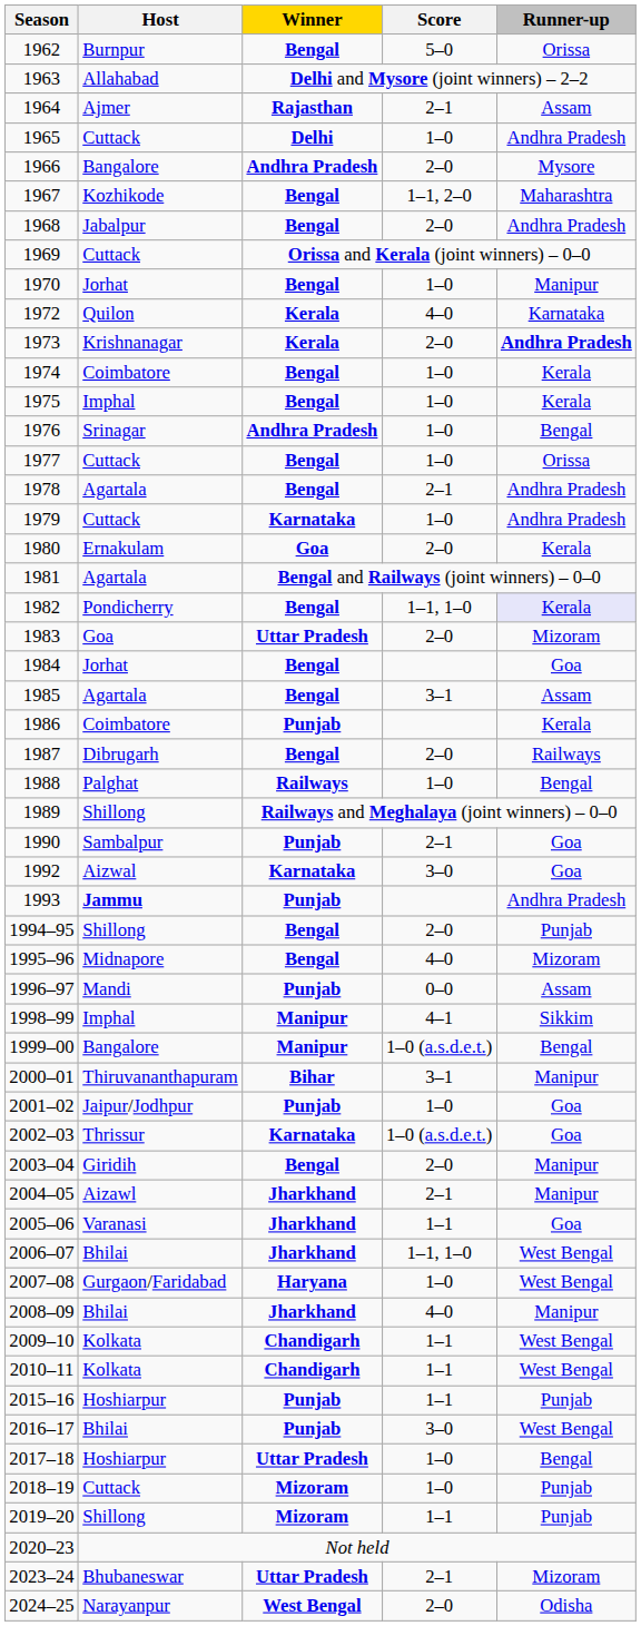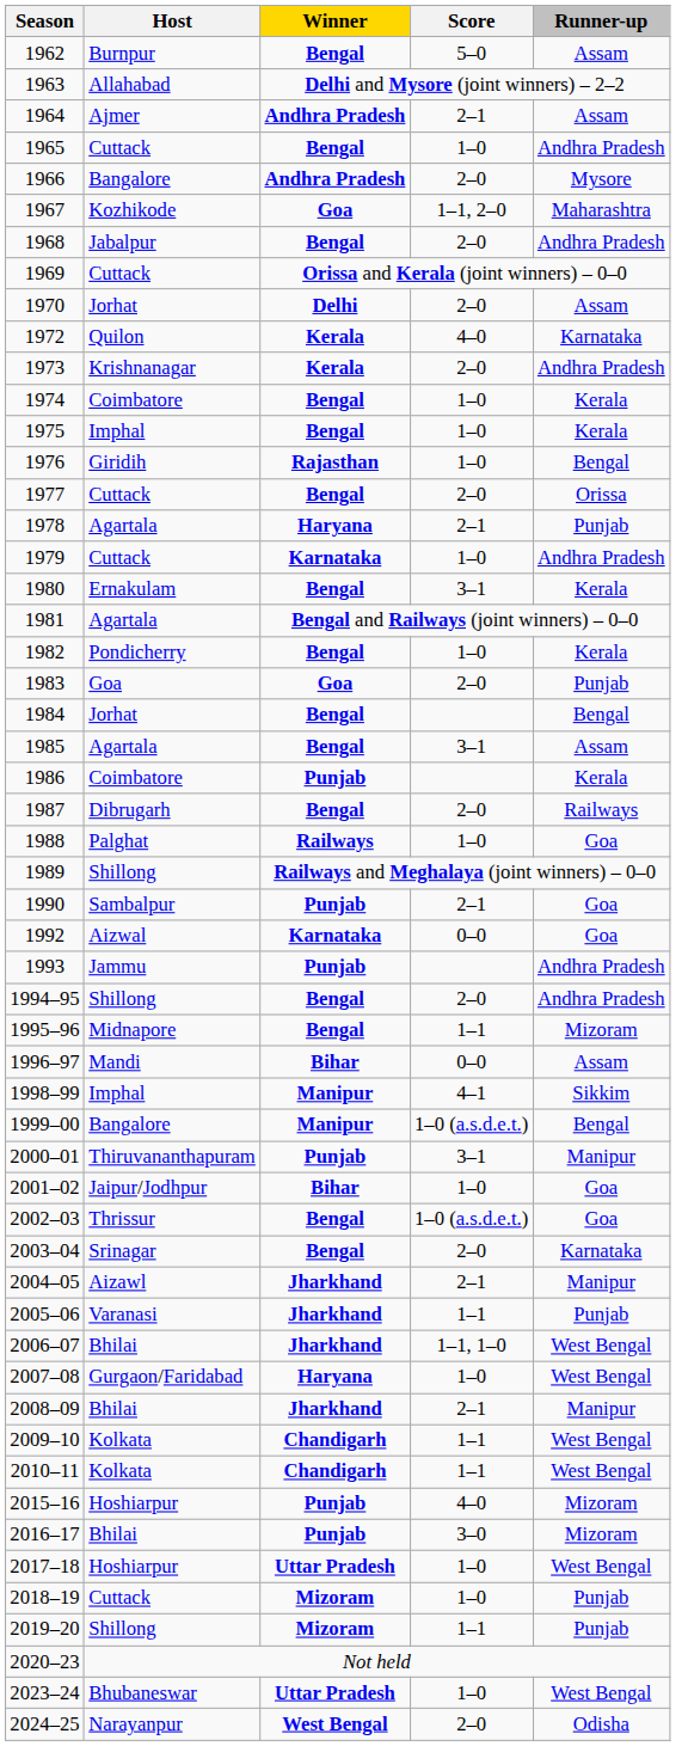 <table class="wikitable sortable" style="text-align:center">
 <tr>
 <th>Season</th>
 <th>Host</th>
 <th style="background:gold">Winner</th>
 <th>Score</th>
 <th style="background:silver">Runner-up</th>
 </tr>
 <tr>
 <td>1962</td>
 <td align=left><a href='#'>Burnpur</a></td>
 <td><strong><a href='#'>Bengal</a></strong></td>
 <td>5–0</td>
-<td><a href='#'>Orissa</a></td>
+<td><a href='#'>Assam</a></td>
 </tr>
 <tr>
 <td>1963</td>
 <td align=left><a href='#'>Allahabad</a></td>
 <td colspan="3"><strong><a href='#'>Delhi</a></strong> and <strong><a href='#'>Mysore</a></strong> (joint winners) – 2–2</td>
 </tr>
 <tr>
 <td>1964</td>
 <td align=left><a href='#'>Ajmer</a></td>
-<td><strong><a href='#'>Rajasthan</a></strong></td>
+<td><strong><a href='#'>Andhra Pradesh</a></strong></td>
 <td>2–1</td>
 <td><a href='#'>Assam</a></td>
 </tr>
 <tr>
 <td>1965</td>
 <td align=left><a href='#'>Cuttack</a></td>
-<td><strong><a href='#'>Delhi</a></strong></td>
+<td><strong><a href='#'>Bengal</a></strong></td>
 <td>1–0</td>
 <td><a href='#'>Andhra Pradesh</a></td>
 </tr>
 <tr>
 <td>1966</td>
 <td align=left><a href='#'>Bangalore</a></td>
 <td><strong><a href='#'>Andhra Pradesh</a></strong></td>
 <td>2–0</td>
 <td><a href='#'>Mysore</a></td>
 </tr>
 <tr>
 <td>1967</td>
 <td align=left><a href='#'>Kozhikode</a></td>
-<td><strong><a href='#'>Bengal</a></strong></td>
+<td><strong><a href='#'>Goa</a></strong></td>
 <td>1–1, 2–0</td>
 <td><a href='#'>Maharashtra</a></td>
 </tr>
 <tr>
 <td>1968</td>
 <td align=left><a href='#'>Jabalpur</a></td>
 <td><strong><a href='#'>Bengal</a></strong></td>
 <td>2–0</td>
 <td><a href='#'>Andhra Pradesh</a></td>
 </tr>
 <tr>
 <td>1969</td>
 <td align=left><a href='#'>Cuttack</a></td>
 <td colspan="3"><strong><a href='#'>Orissa</a></strong> and <strong><a href='#'>Kerala</a></strong> (joint winners) – 0–0</td>
 </tr>
 <tr>
 <td>1970</td>
 <td align=left><a href='#'>Jorhat</a></td>
-<td><strong><a href='#'>Bengal</a></strong></td>
-<td>1–0</td>
-<td><a href='#'>Manipur</a></td>
+<td><strong><a href='#'>Delhi</a></strong></td>
+<td>2–0</td>
+<td><a href='#'>Assam</a></td>
 </tr>
 <tr>
 <td>1972</td>
 <td align=left><a href='#'>Quilon</a></td>
 <td><strong><a href='#'>Kerala</a></strong></td>
 <td>4–0</td>
 <td><a href='#'>Karnataka</a></td>
 </tr>
 <tr>
 <td>1973</td>
 <td align=left><a href='#'>Krishnanagar</a></td>
 <td><strong><a href='#'>Kerala</a></strong></td>
 <td>2–0</td>
-<td><strong><a href='#'>Andhra Pradesh</a></strong></td>
+<td><a href='#'>Andhra Pradesh</a></td>
 </tr>
 <tr>
 <td>1974</td>
 <td align=left><a href='#'>Coimbatore</a></td>
 <td><strong><a href='#'>Bengal</a></strong></td>
 <td>1–0</td>
 <td><a href='#'>Kerala</a></td>
 </tr>
 <tr>
 <td>1975</td>
 <td align=left><a href='#'>Imphal</a></td>
 <td><strong><a href='#'>Bengal</a></strong></td>
 <td>1–0</td>
 <td><a href='#'>Kerala</a></td>
 </tr>
 <tr>
 <td>1976</td>
-<td align=left><a href='#'>Srinagar</a></td>
-<td><strong><a href='#'>Andhra Pradesh</a></strong></td>
+<td align=left><a href='#'>Giridih</a></td>
+<td><strong><a href='#'>Rajasthan</a></strong></td>
 <td>1–0</td>
 <td><a href='#'>Bengal</a></td>
 </tr>
 <tr>
 <td>1977</td>
 <td align=left><a href='#'>Cuttack</a></td>
 <td><strong><a href='#'>Bengal</a></strong></td>
-<td>1–0</td>
+<td>2–0</td>
 <td><a href='#'>Orissa</a></td>
 </tr>
 <tr>
 <td>1978</td>
 <td align=left><a href='#'>Agartala</a></td>
-<td><strong><a href='#'>Bengal</a></strong></td>
+<td><strong><a href='#'>Haryana</a></strong></td>
 <td>2–1</td>
-<td><a href='#'>Andhra Pradesh</a></td>
+<td><a href='#'>Punjab</a></td>
 </tr>
 <tr>
 <td>1979</td>
 <td align=left><a href='#'>Cuttack</a></td>
 <td><strong><a href='#'>Karnataka</a></strong></td>
 <td>1–0</td>
 <td><a href='#'>Andhra Pradesh</a></td>
 </tr>
 <tr>
 <td>1980</td>
 <td align=left><a href='#'>Ernakulam</a></td>
-<td><strong><a href='#'>Goa</a></strong></td>
-<td>2–0</td>
+<td><strong><a href='#'>Bengal</a></strong></td>
+<td>3–1</td>
 <td><a href='#'>Kerala</a></td>
 </tr>
 <tr>
 <td>1981</td>
 <td align=left><a href='#'>Agartala</a></td>
 <td colspan="3"><strong><a href='#'>Bengal</a></strong> and <strong><a href='#'>Railways</a></strong> (joint winners) – 0–0</td>
 </tr>
 <tr>
 <td>1982</td>
 <td align=left><a href='#'>Pondicherry</a></td>
 <td><strong><a href='#'>Bengal</a></strong></td>
-<td>1–1, 1–0 </td>
-<td style="background: lavender;"><a href='#'>Kerala</a></td>
+<td>1–0</td>
+<td><a href='#'>Kerala</a></td>
 </tr>
 <tr>
 <td>1983</td>
 <td align=left><a href='#'>Goa</a></td>
-<td><strong><a href='#'>Uttar Pradesh</a></strong></td>
+<td><strong><a href='#'>Goa</a></strong></td>
 <td>2–0</td>
-<td><a href='#'>Mizoram</a></td>
+<td><a href='#'>Punjab</a></td>
 </tr>
 <tr>
 <td>1984</td>
 <td align=left><a href='#'>Jorhat</a></td>
 <td><strong><a href='#'>Bengal</a></strong></td>
 <td></td>
-<td><a href='#'>Goa</a></td>
+<td><a href='#'>Bengal</a></td>
 </tr>
 <tr>
 <td>1985</td>
 <td align=left><a href='#'>Agartala</a></td>
 <td><strong><a href='#'>Bengal</a></strong></td>
 <td>3–1</td>
 <td><a href='#'>Assam</a></td>
 </tr>
 <tr>
 <td>1986</td>
 <td align=left><a href='#'>Coimbatore</a></td>
 <td><strong><a href='#'>Punjab</a></strong></td>
 <td></td>
 <td><a href='#'>Kerala</a></td>
 </tr>
 <tr>
 <td>1987</td>
 <td align=left><a href='#'>Dibrugarh</a></td>
 <td><strong><a href='#'>Bengal</a></strong></td>
 <td>2–0</td>
 <td><a href='#'>Railways</a></td>
 </tr>
 <tr>
 <td>1988</td>
 <td align=left><a href='#'>Palghat</a></td>
 <td><strong><a href='#'>Railways</a></strong></td>
 <td>1–0</td>
-<td><a href='#'>Bengal</a></td>
+<td><a href='#'>Goa</a></td>
 </tr>
 <tr>
 <td>1989</td>
 <td align=left><a href='#'>Shillong</a></td>
 <td colspan="3"><strong><a href='#'>Railways</a></strong> and <strong><a href='#'>Meghalaya</a></strong> (joint winners) – 0–0</td>
 </tr>
 <tr>
 <td>1990</td>
 <td align=left><a href='#'>Sambalpur</a></td>
 <td><strong><a href='#'>Punjab</a></strong></td>
 <td>2–1</td>
 <td><a href='#'>Goa</a></td>
 </tr>
 <tr>
 <td>1992</td>
 <td align=left><a href='#'>Aizwal</a></td>
 <td><strong><a href='#'>Karnataka</a></strong></td>
-<td>3–0</td>
+<td>0–0 </td>
 <td><a href='#'>Goa</a></td>
 </tr>
 <tr>
 <td>1993</td>
-<td align=left><strong><a href='#'>Jammu</a></strong></td>
+<td align=left><a href='#'>Jammu</a></td>
 <td><strong><a href='#'>Punjab</a></strong></td>
 <td></td>
 <td><a href='#'>Andhra Pradesh</a></td>
 </tr>
 <tr>
 <td>1994–95</td>
 <td align=left><a href='#'>Shillong</a></td>
 <td><strong><a href='#'>Bengal</a></strong></td>
 <td>2–0</td>
-<td><a href='#'>Punjab</a></td>
+<td><a href='#'>Andhra Pradesh</a></td>
 </tr>
 <tr>
 <td>1995–96</td>
 <td align=left><a href='#'>Midnapore</a></td>
 <td><strong><a href='#'>Bengal</a></strong></td>
-<td>4–0</td>
+<td>1–1 </td>
 <td><a href='#'>Mizoram</a></td>
 </tr>
 <tr>
 <td>1996–97</td>
 <td align=left><a href='#'>Mandi</a></td>
-<td><strong><a href='#'>Punjab</a></strong></td>
+<td><strong><a href='#'>Bihar</a></strong></td>
 <td>0–0 </td>
 <td><a href='#'>Assam</a></td>
 </tr>
 <tr>
 <td>1998–99</td>
 <td align=left><a href='#'>Imphal</a></td>
 <td><strong><a href='#'>Manipur</a></strong></td>
 <td>4–1</td>
 <td><a href='#'>Sikkim</a></td>
 </tr>
 <tr>
 <td>1999–00</td>
 <td align=left><a href='#'>Bangalore</a></td>
 <td><strong><a href='#'>Manipur</a></strong></td>
 <td>1–0 (<a href='#'>a.s.d.e.t.</a>)</td>
 <td><a href='#'>Bengal</a></td>
 </tr>
 <tr>
 <td>2000–01</td>
 <td align=left><a href='#'>Thiruvananthapuram</a></td>
-<td><strong><a href='#'>Bihar</a></strong></td>
+<td><strong><a href='#'>Punjab</a></strong></td>
 <td>3–1</td>
 <td><a href='#'>Manipur</a></td>
 </tr>
 <tr>
 <td>2001–02</td>
 <td align=left><a href='#'>Jaipur</a>/<a href='#'>Jodhpur</a></td>
-<td><strong><a href='#'>Punjab</a></strong></td>
+<td><strong><a href='#'>Bihar</a></strong></td>
 <td>1–0</td>
 <td><a href='#'>Goa</a></td>
 </tr>
 <tr>
 <td>2002–03</td>
 <td align=left><a href='#'>Thrissur</a></td>
-<td><strong><a href='#'>Karnataka</a></strong></td>
+<td><strong><a href='#'>Bengal</a></strong></td>
 <td>1–0 (<a href='#'>a.s.d.e.t.</a>)</td>
 <td><a href='#'>Goa</a></td>
 </tr>
 <tr>
 <td>2003–04</td>
-<td align=left><a href='#'>Giridih</a></td>
+<td align=left><a href='#'>Srinagar</a></td>
 <td><strong><a href='#'>Bengal</a></strong></td>
 <td>2–0</td>
-<td><a href='#'>Manipur</a></td>
+<td><a href='#'>Karnataka</a></td>
 </tr>
 <tr>
 <td>2004–05</td>
 <td align=left><a href='#'>Aizawl</a></td>
 <td><strong><a href='#'>Jharkhand</a></strong></td>
 <td>2–1</td>
 <td><a href='#'>Manipur</a></td>
 </tr>
 <tr>
 <td>2005–06</td>
 <td align=left><a href='#'>Varanasi</a></td>
 <td><strong><a href='#'>Jharkhand</a></strong></td>
 <td>1–1 </td>
-<td><a href='#'>Goa</a></td>
+<td><a href='#'>Punjab</a></td>
 </tr>
 <tr>
 <td>2006–07</td>
 <td align=left><a href='#'>Bhilai</a></td>
 <td><strong><a href='#'>Jharkhand</a></strong></td>
 <td>1–1, 1–0 </td>
 <td><a href='#'>West Bengal</a></td>
 </tr>
 <tr>
 <td>2007–08</td>
 <td align=left><a href='#'>Gurgaon</a>/<a href='#'>Faridabad</a></td>
 <td><strong><a href='#'>Haryana</a></strong></td>
 <td>1–0</td>
 <td><a href='#'>West Bengal</a></td>
 </tr>
 <tr>
 <td>2008–09</td>
 <td align=left><a href='#'>Bhilai</a></td>
 <td><strong><a href='#'>Jharkhand</a></strong></td>
-<td>4–0</td>
+<td>2–1</td>
 <td><a href='#'>Manipur</a></td>
 </tr>
 <tr>
 <td>2009–10</td>
 <td align=left><a href='#'>Kolkata</a></td>
 <td><strong><a href='#'>Chandigarh</a></strong></td>
 <td>1–1 </td>
 <td><a href='#'>West Bengal</a></td>
 </tr>
 <tr>
 <td>2010–11</td>
 <td align=left><a href='#'>Kolkata</a></td>
 <td><strong><a href='#'>Chandigarh</a></strong></td>
 <td>1–1 </td>
 <td><a href='#'>West Bengal</a></td>
 </tr>
 <tr>
 <td>2015–16</td>
 <td align=left><a href='#'>Hoshiarpur</a></td>
 <td><strong><a href='#'>Punjab</a></strong></td>
-<td>1–1 </td>
-<td><a href='#'>Punjab</a></td>
+<td>4–0</td>
+<td><a href='#'>Mizoram</a></td>
 </tr>
 <tr>
 <td>2016–17</td>
 <td align=left><a href='#'>Bhilai</a></td>
 <td><strong><a href='#'>Punjab</a></strong></td>
 <td>3–0</td>
-<td><a href='#'>West Bengal</a></td>
+<td><a href='#'>Mizoram</a></td>
 </tr>
 <tr>
 <td>2017–18</td>
 <td align=left><a href='#'>Hoshiarpur</a></td>
 <td><strong><a href='#'>Uttar Pradesh</a></strong></td>
 <td>1–0</td>
-<td><a href='#'>Bengal</a></td>
+<td><a href='#'>West Bengal</a></td>
 </tr>
 <tr>
 <td>2018–19</td>
 <td align=left><a href='#'>Cuttack</a></td>
 <td><strong><a href='#'>Mizoram</a></strong></td>
 <td>1–0</td>
 <td><a href='#'>Punjab</a></td>
 </tr>
 <tr>
 <td>2019–20</td>
 <td align=left><a href='#'>Shillong</a></td>
 <td><strong><a href='#'>Mizoram</a></strong></td>
 <td>1–1 </td>
 <td><a href='#'>Punjab</a></td>
 </tr>
 <tr>
 <td>2020–23</td>
 <td colspan=4><em>Not held</em></td>
 </tr>
 <tr>
 <td>2023–24</td>
 <td align=left><a href='#'>Bhubaneswar</a></td>
 <td><strong><a href='#'>Uttar Pradesh</a></strong></td>
-<td>2–1</td>
-<td><a href='#'>Mizoram</a></td>
+<td>1–0</td>
+<td><a href='#'>West Bengal</a></td>
 </tr>
 <tr>
 <td>2024–25</td>
 <td align=left><a href='#'>Narayanpur</a></td>
 <td><strong><a href='#'>West Bengal</a></strong></td>
 <td>2–0</td>
 <td><a href='#'>Odisha</a></td>
 </tr>
 </table>
